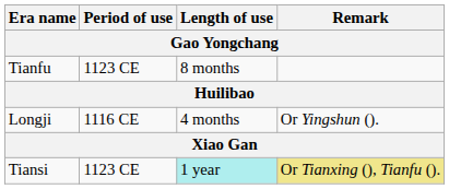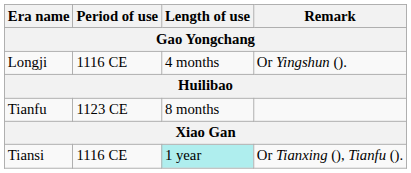 <table class="wikitable">
 <tr>
 <th>Era name</th>
 <th>Period of use</th>
 <th>Length of use</th>
 <th>Remark</th>
 </tr>
 <tr>
 <th colspan="4">Gao Yongchang<br></th>
 </tr>
 <tr>
+<td>Longji<br></td>
+<td>1116 CE</td>
+<td>4 months</td>
+<td>Or <em>Yingshun</em> ().</td>
+</tr>
+<tr>
+<th colspan="4">Huilibao<br></th>
+</tr>
+<tr>
 <td>Tianfu<br></td>
 <td>1123 CE</td>
 <td>8 months</td>
 <td></td>
 </tr>
 <tr>
-<th colspan="4">Huilibao<br></th>
-</tr>
-<tr>
-<td>Longji<br></td>
-<td>1116 CE</td>
-<td>4 months</td>
-<td>Or <em>Yingshun</em> ().</td>
-</tr>
-<tr>
 <th colspan="4">Xiao Gan<br></th>
 </tr>
 <tr>
 <td>Tiansi<br></td>
-<td>1123 CE</td>
+<td>1116 CE</td>
 <td style="background: paleturquoise;">1 year</td>
-<td style="background: khaki;">Or <em>Tianxing</em> (), <em>Tianfu</em> ().</td>
+<td>Or <em>Tianxing</em> (), <em>Tianfu</em> ().</td>
 </tr>
 </table>
